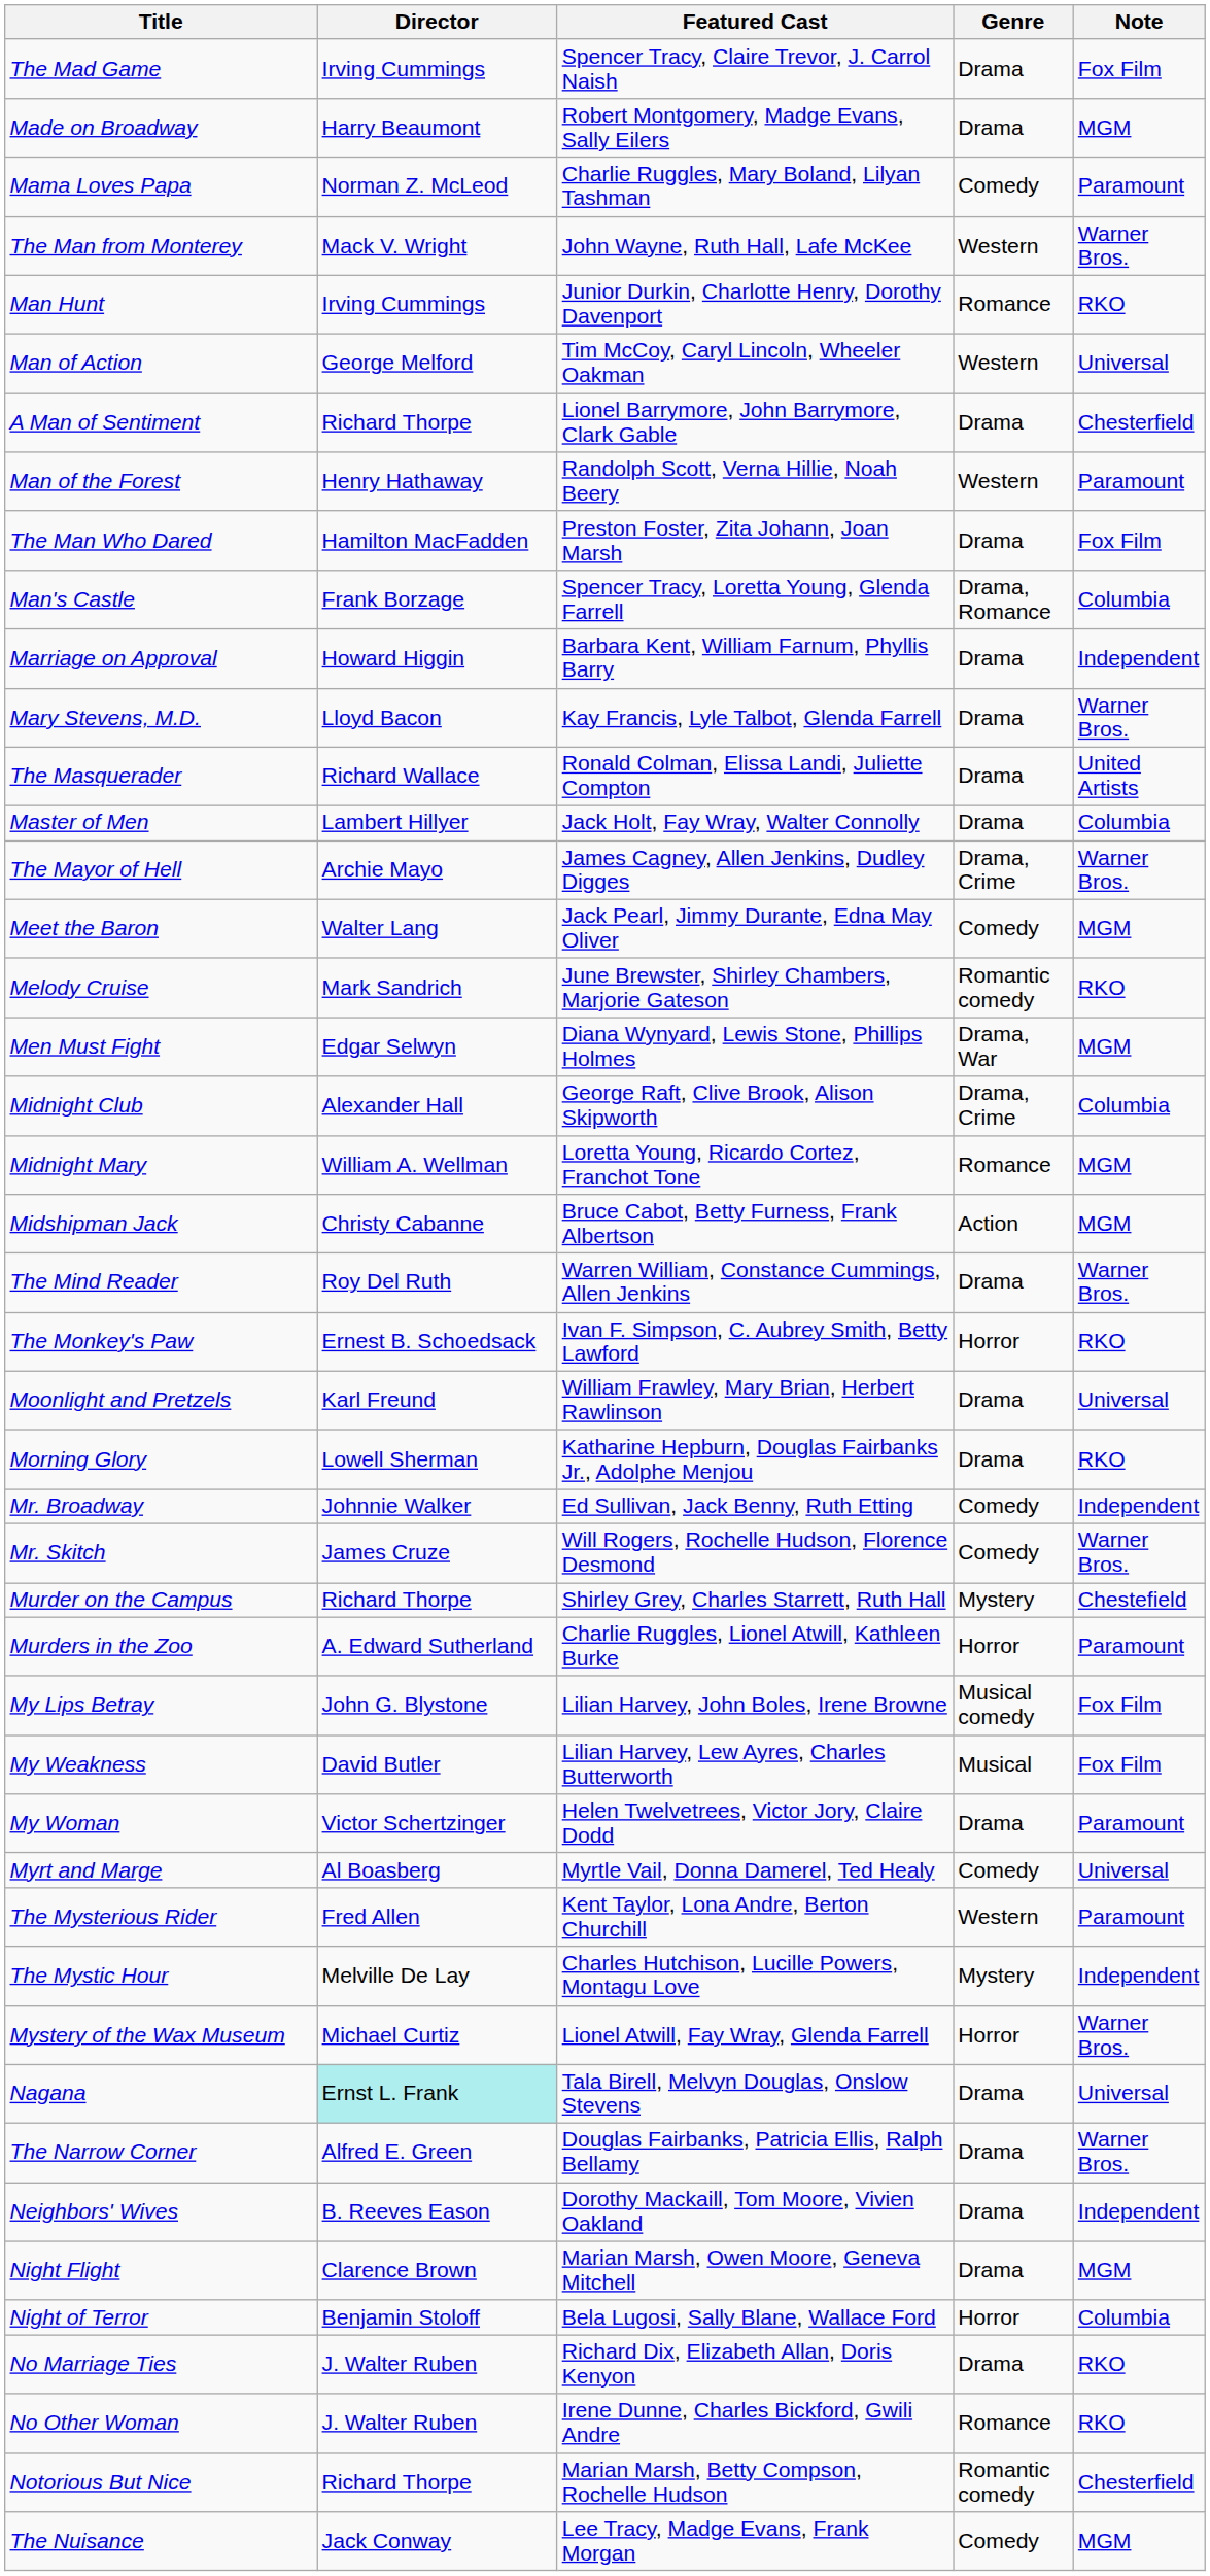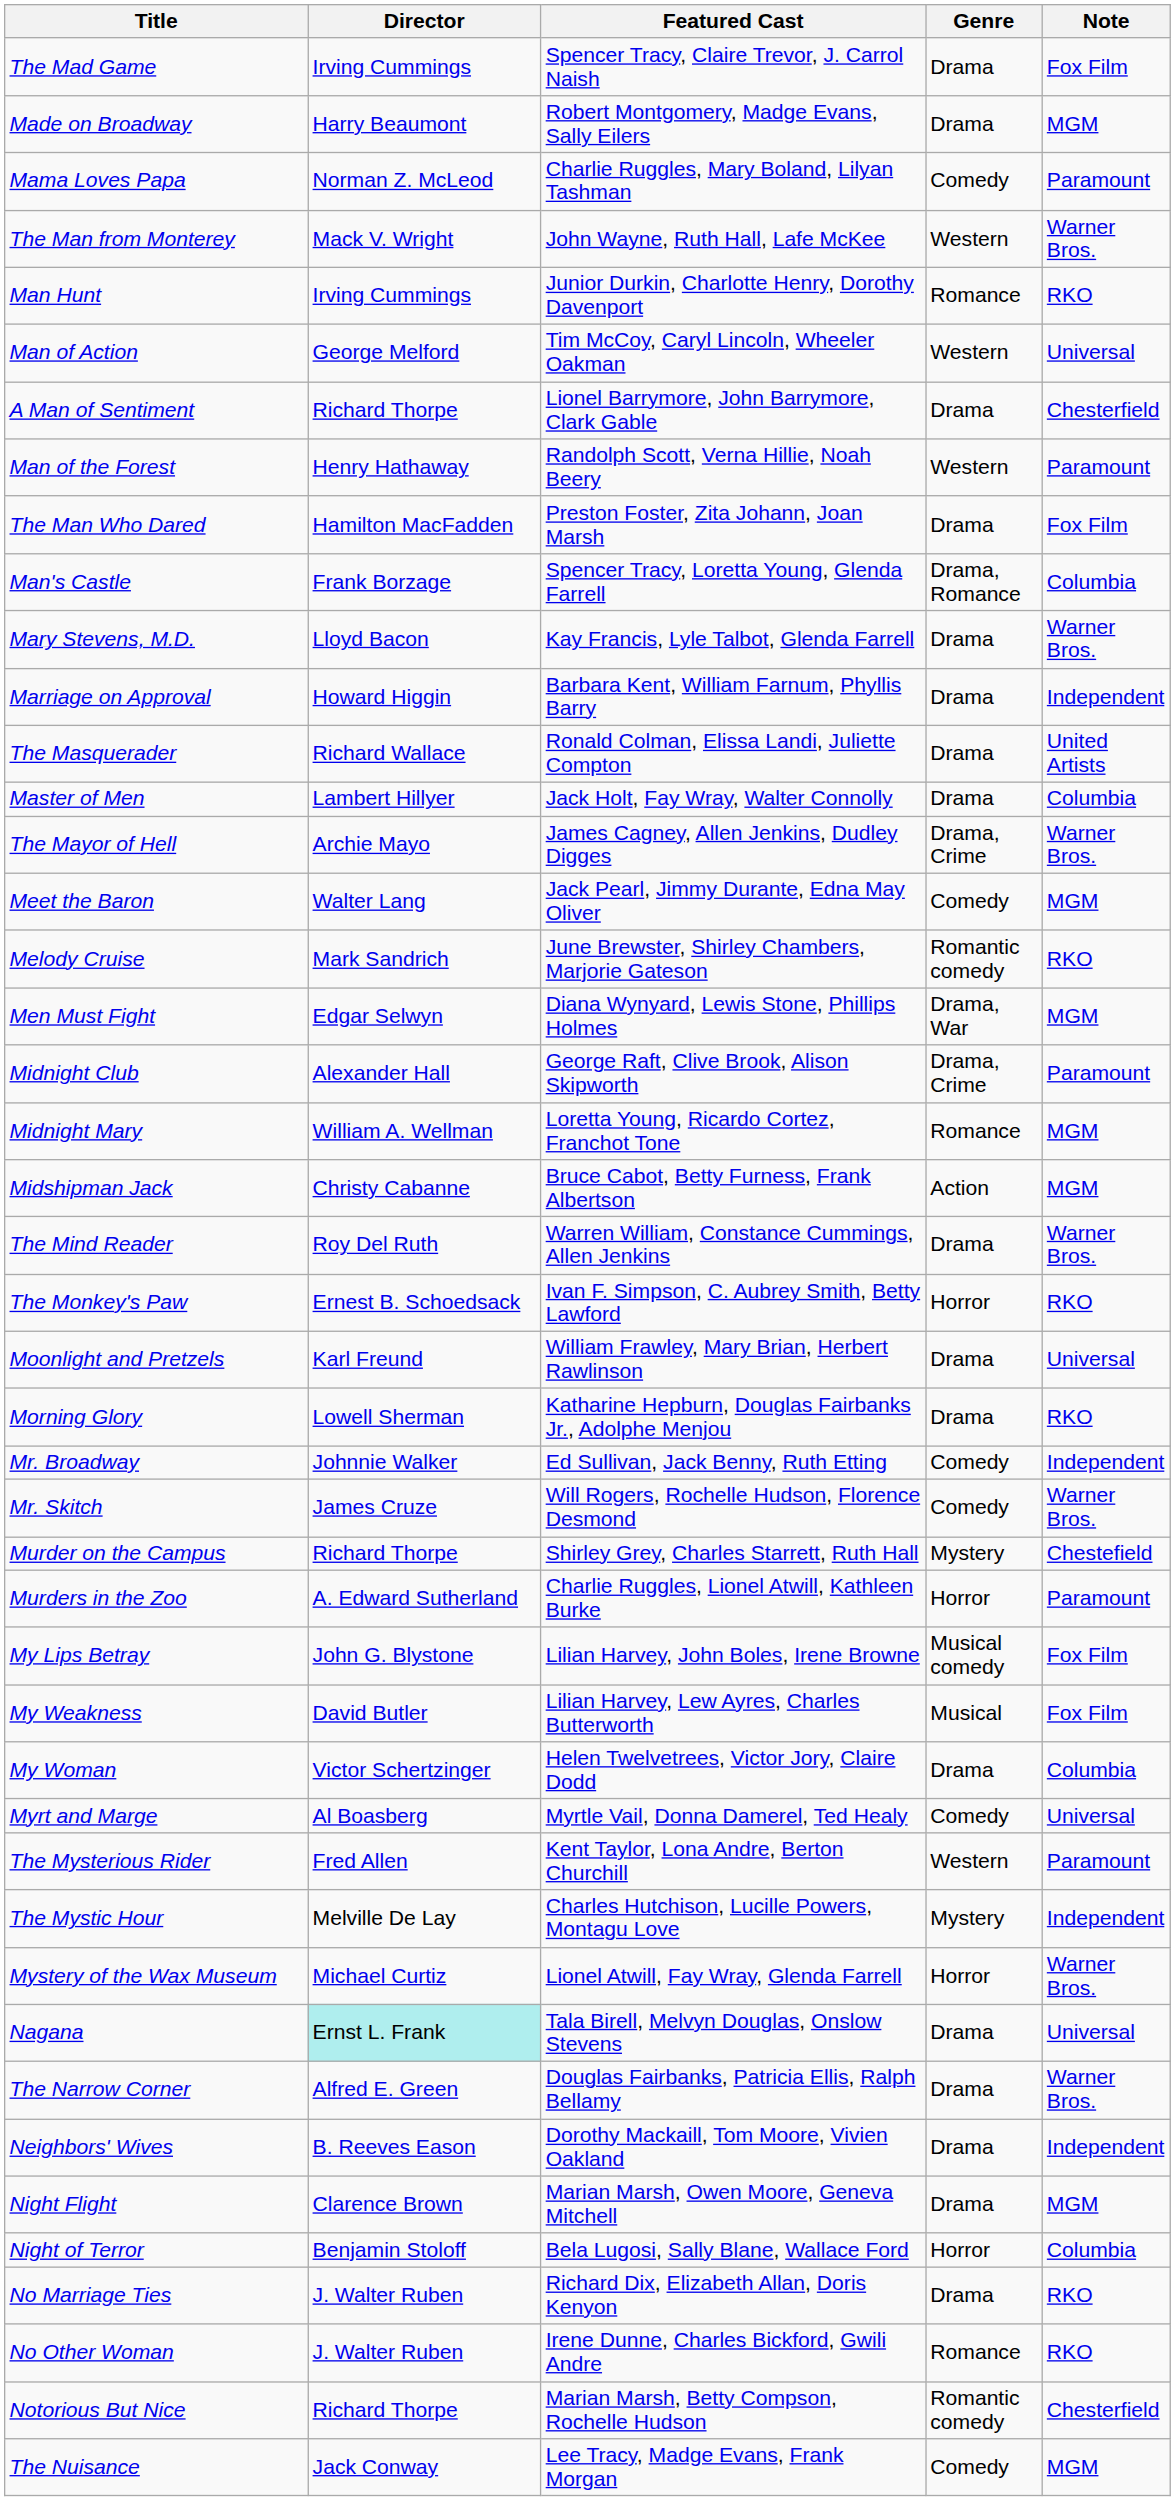 <table class="wikitable" style="width:100%;">
 <tr>
 <th style="width:26%;">Title</th>
 <th style="width:20%;">Director</th>
 <th style="width:33%;">Featured Cast</th>
 <th style="width:10%;">Genre</th>
 <th style="width:11%;">Note</th>
 </tr>
 <tr>
 <td><em><a href='#'>The Mad Game</a></em></td>
 <td><a href='#'>Irving Cummings</a></td>
 <td><a href='#'>Spencer Tracy</a>, <a href='#'>Claire Trevor</a>, <a href='#'>J. Carrol Naish</a></td>
 <td>Drama</td>
 <td><a href='#'>Fox Film</a></td>
 </tr>
 <tr>
 <td><em><a href='#'>Made on Broadway</a></em></td>
 <td><a href='#'>Harry Beaumont</a></td>
 <td><a href='#'>Robert Montgomery</a>, <a href='#'>Madge Evans</a>, <a href='#'>Sally Eilers</a></td>
 <td>Drama</td>
 <td><a href='#'>MGM</a></td>
 </tr>
 <tr>
 <td><em><a href='#'>Mama Loves Papa</a></em></td>
 <td><a href='#'>Norman Z. McLeod</a></td>
 <td><a href='#'>Charlie Ruggles</a>, <a href='#'>Mary Boland</a>, <a href='#'>Lilyan Tashman</a></td>
 <td>Comedy</td>
 <td><a href='#'>Paramount</a></td>
 </tr>
 <tr>
 <td><em><a href='#'>The Man from Monterey</a></em></td>
 <td><a href='#'>Mack V. Wright</a></td>
 <td><a href='#'>John Wayne</a>, <a href='#'>Ruth Hall</a>, <a href='#'>Lafe McKee</a></td>
 <td>Western</td>
 <td><a href='#'>Warner Bros.</a></td>
 </tr>
 <tr>
 <td><em><a href='#'>Man Hunt</a></em></td>
 <td><a href='#'>Irving Cummings</a></td>
 <td><a href='#'>Junior Durkin</a>, <a href='#'>Charlotte Henry</a>, <a href='#'>Dorothy Davenport</a></td>
 <td>Romance</td>
 <td><a href='#'>RKO</a></td>
 </tr>
 <tr>
 <td><em><a href='#'>Man of Action</a></em></td>
 <td><a href='#'>George Melford</a></td>
 <td><a href='#'>Tim McCoy</a>, <a href='#'>Caryl Lincoln</a>, <a href='#'>Wheeler Oakman</a></td>
 <td>Western</td>
 <td><a href='#'>Universal</a></td>
 </tr>
 <tr>
 <td><em><a href='#'>A Man of Sentiment</a></em></td>
 <td><a href='#'>Richard Thorpe</a></td>
 <td><a href='#'>Lionel Barrymore</a>, <a href='#'>John Barrymore</a>, <a href='#'>Clark Gable</a></td>
 <td>Drama</td>
 <td><a href='#'>Chesterfield</a></td>
 </tr>
 <tr>
 <td><em><a href='#'>Man of the Forest</a></em></td>
 <td><a href='#'>Henry Hathaway</a></td>
 <td><a href='#'>Randolph Scott</a>, <a href='#'>Verna Hillie</a>, <a href='#'>Noah Beery</a></td>
 <td>Western</td>
 <td><a href='#'>Paramount</a></td>
 </tr>
 <tr>
 <td><em><a href='#'>The Man Who Dared</a></em></td>
 <td><a href='#'>Hamilton MacFadden</a></td>
 <td><a href='#'>Preston Foster</a>, <a href='#'>Zita Johann</a>, <a href='#'>Joan Marsh</a></td>
 <td>Drama</td>
 <td><a href='#'>Fox Film</a></td>
 </tr>
 <tr>
 <td><em><a href='#'>Man's Castle</a></em></td>
 <td><a href='#'>Frank Borzage</a></td>
 <td><a href='#'>Spencer Tracy</a>, <a href='#'>Loretta Young</a>, <a href='#'>Glenda Farrell</a></td>
 <td>Drama, Romance</td>
 <td><a href='#'>Columbia</a></td>
 </tr>
 <tr>
+<td><em><a href='#'>Mary Stevens, M.D.</a></em></td>
+<td><a href='#'>Lloyd Bacon</a></td>
+<td><a href='#'>Kay Francis</a>, <a href='#'>Lyle Talbot</a>, <a href='#'>Glenda Farrell</a></td>
+<td>Drama</td>
+<td><a href='#'>Warner Bros.</a></td>
+</tr>
+<tr>
 <td><em><a href='#'>Marriage on Approval</a></em></td>
 <td><a href='#'>Howard Higgin</a></td>
 <td><a href='#'>Barbara Kent</a>, <a href='#'>William Farnum</a>, <a href='#'>Phyllis Barry</a></td>
 <td>Drama</td>
 <td><a href='#'>Independent</a></td>
-</tr>
-<tr>
-<td><em><a href='#'>Mary Stevens, M.D.</a></em></td>
-<td><a href='#'>Lloyd Bacon</a></td>
-<td><a href='#'>Kay Francis</a>, <a href='#'>Lyle Talbot</a>, <a href='#'>Glenda Farrell</a></td>
-<td>Drama</td>
-<td><a href='#'>Warner Bros.</a></td>
 </tr>
 <tr>
 <td><em><a href='#'>The Masquerader</a></em></td>
 <td><a href='#'>Richard Wallace</a></td>
 <td><a href='#'>Ronald Colman</a>, <a href='#'>Elissa Landi</a>, <a href='#'>Juliette Compton</a></td>
 <td>Drama</td>
 <td><a href='#'>United Artists</a></td>
 </tr>
 <tr>
 <td><em><a href='#'>Master of Men</a></em></td>
 <td><a href='#'>Lambert Hillyer</a></td>
 <td><a href='#'>Jack Holt</a>, <a href='#'>Fay Wray</a>, <a href='#'>Walter Connolly</a></td>
 <td>Drama</td>
 <td><a href='#'>Columbia</a></td>
 </tr>
 <tr>
 <td><em><a href='#'>The Mayor of Hell</a></em></td>
 <td><a href='#'>Archie Mayo</a></td>
 <td><a href='#'>James Cagney</a>, <a href='#'>Allen Jenkins</a>, <a href='#'>Dudley Digges</a></td>
 <td>Drama, Crime</td>
 <td><a href='#'>Warner Bros.</a></td>
 </tr>
 <tr>
 <td><em><a href='#'>Meet the Baron</a></em></td>
 <td><a href='#'>Walter Lang</a></td>
 <td><a href='#'>Jack Pearl</a>, <a href='#'>Jimmy Durante</a>, <a href='#'>Edna May Oliver</a></td>
 <td>Comedy</td>
 <td><a href='#'>MGM</a></td>
 </tr>
 <tr>
 <td><em><a href='#'>Melody Cruise</a></em></td>
 <td><a href='#'>Mark Sandrich</a></td>
 <td><a href='#'>June Brewster</a>, <a href='#'>Shirley Chambers</a>, <a href='#'>Marjorie Gateson</a></td>
 <td>Romantic comedy</td>
 <td><a href='#'>RKO</a></td>
 </tr>
 <tr>
 <td><em><a href='#'>Men Must Fight</a></em></td>
 <td><a href='#'>Edgar Selwyn</a></td>
 <td><a href='#'>Diana Wynyard</a>, <a href='#'>Lewis Stone</a>, <a href='#'>Phillips Holmes</a></td>
 <td>Drama, War</td>
 <td><a href='#'>MGM</a></td>
 </tr>
 <tr>
 <td><em><a href='#'>Midnight Club</a></em></td>
 <td><a href='#'>Alexander Hall</a></td>
 <td><a href='#'>George Raft</a>, <a href='#'>Clive Brook</a>, <a href='#'>Alison Skipworth</a></td>
 <td>Drama, Crime</td>
-<td><a href='#'>Columbia</a></td>
+<td><a href='#'>Paramount</a></td>
 </tr>
 <tr>
 <td><em><a href='#'>Midnight Mary</a></em></td>
 <td><a href='#'>William A. Wellman</a></td>
 <td><a href='#'>Loretta Young</a>, <a href='#'>Ricardo Cortez</a>, <a href='#'>Franchot Tone</a></td>
 <td>Romance</td>
 <td><a href='#'>MGM</a></td>
 </tr>
 <tr>
 <td><em><a href='#'>Midshipman Jack</a></em></td>
 <td><a href='#'>Christy Cabanne</a></td>
 <td><a href='#'>Bruce Cabot</a>, <a href='#'>Betty Furness</a>, <a href='#'>Frank Albertson</a></td>
 <td>Action</td>
 <td><a href='#'>MGM</a></td>
 </tr>
 <tr>
 <td><em><a href='#'>The Mind Reader</a></em></td>
 <td><a href='#'>Roy Del Ruth</a></td>
 <td><a href='#'>Warren William</a>, <a href='#'>Constance Cummings</a>, <a href='#'>Allen Jenkins</a></td>
 <td>Drama</td>
 <td><a href='#'>Warner Bros.</a></td>
 </tr>
 <tr>
 <td><em><a href='#'>The Monkey's Paw</a></em></td>
 <td><a href='#'>Ernest B. Schoedsack</a></td>
 <td><a href='#'>Ivan F. Simpson</a>, <a href='#'>C. Aubrey Smith</a>, <a href='#'>Betty Lawford</a></td>
 <td>Horror</td>
 <td><a href='#'>RKO</a></td>
 </tr>
 <tr>
 <td><em><a href='#'>Moonlight and Pretzels</a></em></td>
 <td><a href='#'>Karl Freund</a></td>
 <td><a href='#'>William Frawley</a>, <a href='#'>Mary Brian</a>, <a href='#'>Herbert Rawlinson</a></td>
 <td>Drama</td>
 <td><a href='#'>Universal</a></td>
 </tr>
 <tr>
 <td><em><a href='#'>Morning Glory</a></em></td>
 <td><a href='#'>Lowell Sherman</a></td>
 <td><a href='#'>Katharine Hepburn</a>, <a href='#'>Douglas Fairbanks Jr.</a>, <a href='#'>Adolphe Menjou</a></td>
 <td>Drama</td>
 <td><a href='#'>RKO</a></td>
 </tr>
 <tr>
 <td><em><a href='#'>Mr. Broadway</a></em></td>
 <td><a href='#'>Johnnie Walker</a></td>
 <td><a href='#'>Ed Sullivan</a>, <a href='#'>Jack Benny</a>, <a href='#'>Ruth Etting</a></td>
 <td>Comedy</td>
 <td><a href='#'>Independent</a></td>
 </tr>
 <tr>
 <td><em><a href='#'>Mr. Skitch</a></em></td>
 <td><a href='#'>James Cruze</a></td>
 <td><a href='#'>Will Rogers</a>, <a href='#'>Rochelle Hudson</a>, <a href='#'>Florence Desmond</a></td>
 <td>Comedy</td>
 <td><a href='#'>Warner Bros.</a></td>
 </tr>
 <tr>
 <td><em><a href='#'>Murder on the Campus</a></em></td>
 <td><a href='#'>Richard Thorpe</a></td>
 <td><a href='#'>Shirley Grey</a>, <a href='#'>Charles Starrett</a>, <a href='#'>Ruth Hall</a></td>
 <td>Mystery</td>
 <td><a href='#'>Chestefield</a></td>
 </tr>
 <tr>
 <td><em><a href='#'>Murders in the Zoo</a></em></td>
 <td><a href='#'>A. Edward Sutherland</a></td>
 <td><a href='#'>Charlie Ruggles</a>, <a href='#'>Lionel Atwill</a>, <a href='#'>Kathleen Burke</a></td>
 <td>Horror</td>
 <td><a href='#'>Paramount</a></td>
 </tr>
 <tr>
 <td><em><a href='#'>My Lips Betray</a></em></td>
 <td><a href='#'>John G. Blystone</a></td>
 <td><a href='#'>Lilian Harvey</a>, <a href='#'>John Boles</a>, <a href='#'>Irene Browne</a></td>
 <td>Musical comedy</td>
 <td><a href='#'>Fox Film</a></td>
 </tr>
 <tr>
 <td><em><a href='#'>My Weakness</a></em></td>
 <td><a href='#'>David Butler</a></td>
 <td><a href='#'>Lilian Harvey</a>, <a href='#'>Lew Ayres</a>, <a href='#'>Charles Butterworth</a></td>
 <td>Musical</td>
 <td><a href='#'>Fox Film</a></td>
 </tr>
 <tr>
 <td><em><a href='#'>My Woman</a></em></td>
 <td><a href='#'>Victor Schertzinger</a></td>
 <td><a href='#'>Helen Twelvetrees</a>, <a href='#'>Victor Jory</a>, <a href='#'>Claire Dodd</a></td>
 <td>Drama</td>
-<td><a href='#'>Paramount</a></td>
+<td><a href='#'>Columbia</a></td>
 </tr>
 <tr>
 <td><em><a href='#'>Myrt and Marge</a></em></td>
 <td><a href='#'>Al Boasberg</a></td>
 <td><a href='#'>Myrtle Vail</a>, <a href='#'>Donna Damerel</a>, <a href='#'>Ted Healy</a></td>
 <td>Comedy</td>
 <td><a href='#'>Universal</a></td>
 </tr>
 <tr>
 <td><em><a href='#'>The Mysterious Rider</a></em></td>
 <td><a href='#'>Fred Allen</a></td>
 <td><a href='#'>Kent Taylor</a>, <a href='#'>Lona Andre</a>, <a href='#'>Berton Churchill</a></td>
 <td>Western</td>
 <td><a href='#'>Paramount</a></td>
 </tr>
 <tr>
 <td><em><a href='#'>The Mystic Hour</a></em></td>
 <td>Melville De Lay</td>
 <td><a href='#'>Charles Hutchison</a>, <a href='#'>Lucille Powers</a>, <a href='#'>Montagu Love</a></td>
 <td>Mystery</td>
 <td><a href='#'>Independent</a></td>
 </tr>
 <tr>
 <td><em><a href='#'>Mystery of the Wax Museum</a></em></td>
 <td><a href='#'>Michael Curtiz</a></td>
 <td><a href='#'>Lionel Atwill</a>, <a href='#'>Fay Wray</a>, <a href='#'>Glenda Farrell</a></td>
 <td>Horror</td>
 <td><a href='#'>Warner Bros.</a></td>
 </tr>
 <tr>
 <td><em><a href='#'>Nagana</a></em></td>
 <td style="background: paleturquoise;">Ernst L. Frank</td>
 <td><a href='#'>Tala Birell</a>, <a href='#'>Melvyn Douglas</a>, <a href='#'>Onslow Stevens</a></td>
 <td>Drama</td>
 <td><a href='#'>Universal</a></td>
 </tr>
 <tr>
 <td><em><a href='#'>The Narrow Corner</a></em></td>
 <td><a href='#'>Alfred E. Green</a></td>
 <td><a href='#'>Douglas Fairbanks</a>, <a href='#'>Patricia Ellis</a>, <a href='#'>Ralph Bellamy</a></td>
 <td>Drama</td>
 <td><a href='#'>Warner Bros.</a></td>
 </tr>
 <tr>
 <td><em><a href='#'>Neighbors' Wives</a></em></td>
 <td><a href='#'>B. Reeves Eason</a></td>
 <td><a href='#'>Dorothy Mackaill</a>, <a href='#'>Tom Moore</a>, <a href='#'>Vivien Oakland</a></td>
 <td>Drama</td>
 <td><a href='#'>Independent</a></td>
 </tr>
 <tr>
 <td><em><a href='#'>Night Flight</a></em></td>
 <td><a href='#'>Clarence Brown</a></td>
 <td><a href='#'>Marian Marsh</a>, <a href='#'>Owen Moore</a>, <a href='#'>Geneva Mitchell</a></td>
 <td>Drama</td>
 <td><a href='#'>MGM</a></td>
 </tr>
 <tr>
 <td><em><a href='#'>Night of Terror</a></em></td>
 <td><a href='#'>Benjamin Stoloff</a></td>
 <td><a href='#'>Bela Lugosi</a>, <a href='#'>Sally Blane</a>, <a href='#'>Wallace Ford</a></td>
 <td>Horror</td>
 <td><a href='#'>Columbia</a></td>
 </tr>
 <tr>
 <td><em><a href='#'>No Marriage Ties</a></em></td>
 <td><a href='#'>J. Walter Ruben</a></td>
 <td><a href='#'>Richard Dix</a>, <a href='#'>Elizabeth Allan</a>, <a href='#'>Doris Kenyon</a></td>
 <td>Drama</td>
 <td><a href='#'>RKO</a></td>
 </tr>
 <tr>
 <td><em><a href='#'>No Other Woman</a></em></td>
 <td><a href='#'>J. Walter Ruben</a></td>
 <td><a href='#'>Irene Dunne</a>, <a href='#'>Charles Bickford</a>, <a href='#'>Gwili Andre</a></td>
 <td>Romance</td>
 <td><a href='#'>RKO</a></td>
 </tr>
 <tr>
 <td><em><a href='#'>Notorious But Nice </a></em></td>
 <td><a href='#'>Richard Thorpe</a></td>
 <td><a href='#'>Marian Marsh</a>, <a href='#'>Betty Compson</a>, <a href='#'>Rochelle Hudson</a></td>
 <td>Romantic comedy</td>
 <td><a href='#'>Chesterfield</a></td>
 </tr>
 <tr>
 <td><em><a href='#'>The Nuisance</a></em></td>
 <td><a href='#'>Jack Conway</a></td>
 <td><a href='#'>Lee Tracy</a>, <a href='#'>Madge Evans</a>, <a href='#'>Frank Morgan</a></td>
 <td>Comedy</td>
 <td><a href='#'>MGM</a></td>
 </tr>
 </table>
